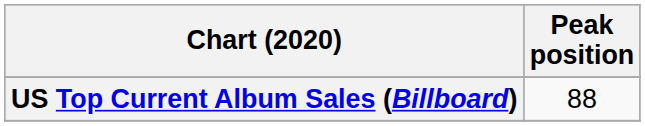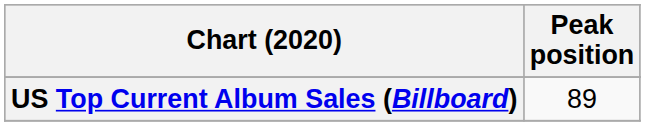 <table class="wikitable sortable plainrowheaders" style="text-align:center">
 <tr>
 <th scope="col">Chart (2020)</th>
 <th scope="col">Peak<br>position</th>
 </tr>
 <tr>
 </tr>
 <tr>
 </tr>
 <tr>
 </tr>
 <tr>
 </tr>
 <tr>
 </tr>
 <tr>
 </tr>
 <tr>
 </tr>
 <tr>
 <th scope="row">US <a href='#'>Top Current Album Sales</a> (<em><a href='#'>Billboard</a></em>)</th>
-<td>88</td>
+<td>89</td>
 </tr>
 <tr>
 </tr>
 </table>
